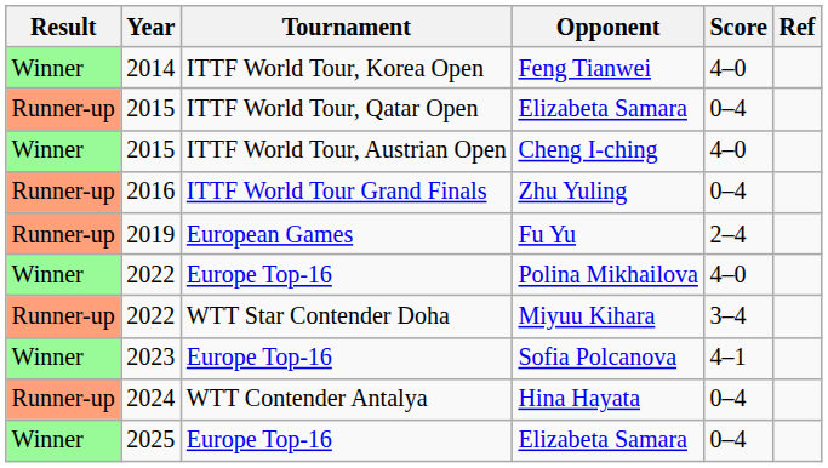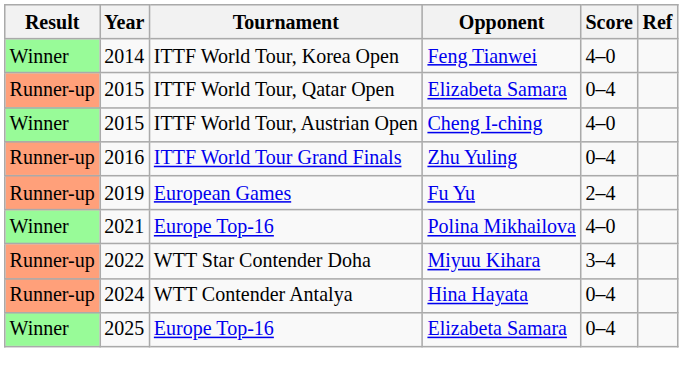 <table class="wikitable sortable" style="font-size:small;">
 <tr>
 <th>Result</th>
 <th class="unsortable">Year</th>
 <th>Tournament</th>
 <th>Opponent</th>
 <th>Score</th>
 <th class="unsortable">Ref</th>
 </tr>
 <tr>
 <td style="background: #98fb98;">Winner</td>
 <td>2014</td>
 <td>ITTF World Tour, Korea Open</td>
 <td> <a href='#'>Feng Tianwei</a></td>
 <td>4–0</td>
 <td></td>
 </tr>
 <tr>
 <td style="background: #ffa07a;">Runner-up</td>
 <td>2015</td>
 <td>ITTF World Tour, Qatar Open</td>
 <td> <a href='#'>Elizabeta Samara</a></td>
 <td>0–4</td>
 <td></td>
 </tr>
 <tr>
 <td style="background: #98fb98;">Winner</td>
 <td>2015</td>
 <td>ITTF World Tour, Austrian Open</td>
 <td> <a href='#'>Cheng I-ching</a></td>
 <td>4–0</td>
 <td></td>
 </tr>
 <tr>
 <td style="background: #ffa07a;">Runner-up</td>
 <td>2016</td>
 <td><a href='#'>ITTF World Tour Grand Finals</a></td>
 <td> <a href='#'>Zhu Yuling</a></td>
 <td>0–4</td>
 <td></td>
 </tr>
 <tr>
 <td style="background: #ffa07a;">Runner-up</td>
 <td>2019</td>
 <td><a href='#'>European Games</a></td>
 <td> <a href='#'>Fu Yu</a></td>
 <td>2–4</td>
 <td></td>
 </tr>
 <tr>
 <td style="background: #98fb98;">Winner</td>
-<td>2022</td>
+<td>2021</td>
 <td><a href='#'>Europe Top-16</a></td>
 <td> <a href='#'>Polina Mikhailova</a></td>
 <td>4–0</td>
 <td></td>
 </tr>
 <tr>
 <td style="background: #ffa07a;">Runner-up</td>
 <td>2022</td>
 <td>WTT Star Contender Doha</td>
 <td> <a href='#'>Miyuu Kihara</a></td>
 <td>3–4</td>
-<td></td>
-</tr>
-<tr>
-<td style="background: #98fb98;">Winner</td>
-<td>2023</td>
-<td><a href='#'>Europe Top-16</a></td>
-<td> <a href='#'>Sofia Polcanova</a></td>
-<td>4–1</td>
 <td></td>
 </tr>
 <tr>
 <td style="background: #ffa07a;">Runner-up</td>
 <td>2024</td>
 <td>WTT Contender Antalya</td>
 <td> <a href='#'>Hina Hayata</a></td>
 <td>0–4</td>
 <td></td>
 </tr>
 <tr>
 <td style="background: #98fb98;">Winner</td>
 <td>2025</td>
 <td><a href='#'>Europe Top-16</a></td>
 <td> <a href='#'>Elizabeta Samara</a></td>
 <td>0–4</td>
 <td></td>
 </tr>
 </table>
